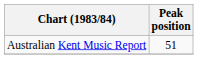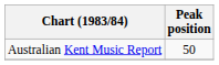 <table class="wikitable sortable">
 <tr>
 <th>Chart (1983/84)</th>
 <th>Peak<br>position</th>
 </tr>
 <tr>
 <td>Australian <a href='#'>Kent Music Report</a></td>
-<td style="text-align:center;">51</td>
+<td style="text-align:center;">50</td>
 </tr>
 <tr>
 </tr>
 </table>
